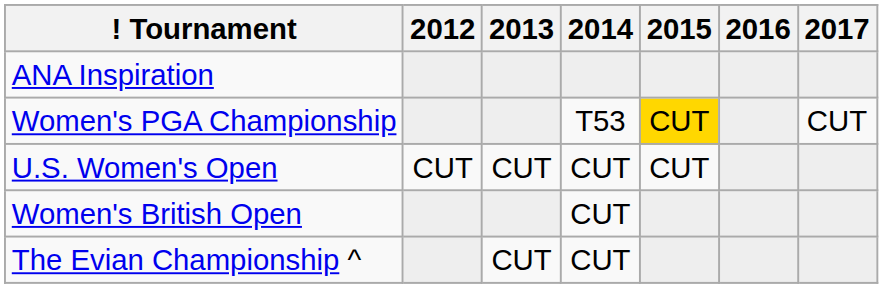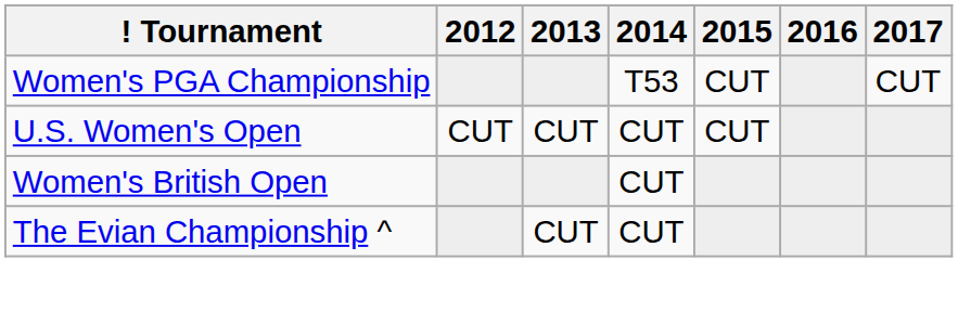 <table class="wikitable" style="font-size:95%;text-align:center;">
 <tr>
 <th>! Tournament</th>
 <th>2012</th>
 <th>2013</th>
 <th>2014</th>
 <th>2015</th>
 <th>2016</th>
 <th>2017</th>
 </tr>
 <tr>
-<td align=left><a href='#'>ANA Inspiration</a></td>
-<td style="background:#eeeeee;"></td>
-<td style="background:#eeeeee;"></td>
-<td style="background:#eeeeee;"></td>
-<td style="background:#eeeeee;"></td>
-<td style="background:#eeeeee;"></td>
-<td style="background:#eeeeee;"></td>
-</tr>
-<tr>
 <td align=left><a href='#'>Women's PGA Championship</a></td>
 <td style="background:#eeeeee;"></td>
 <td style="background:#eeeeee;"></td>
 <td>T53</td>
-<td style="background: gold;">CUT</td>
+<td>CUT</td>
 <td style="background:#eeeeee;"></td>
 <td>CUT</td>
 </tr>
 <tr>
 <td align=left><a href='#'>U.S. Women's Open</a></td>
 <td>CUT</td>
 <td>CUT</td>
 <td>CUT</td>
 <td>CUT</td>
 <td style="background:#eeeeee;"></td>
 <td style="background:#eeeeee;"></td>
 </tr>
 <tr>
 <td align=left><a href='#'>Women's British Open</a></td>
 <td style="background:#eeeeee;"></td>
 <td style="background:#eeeeee;"></td>
 <td>CUT</td>
 <td style="background:#eeeeee;"></td>
 <td style="background:#eeeeee;"></td>
 <td style="background:#eeeeee;"></td>
 </tr>
 <tr>
 <td align=left><a href='#'>The Evian Championship</a> ^</td>
 <td style="background:#eeeeee;" colspan=1></td>
 <td>CUT</td>
 <td>CUT</td>
 <td style="background:#eeeeee;"></td>
 <td style="background:#eeeeee;"></td>
 <td style="background:#eeeeee;"></td>
 </tr>
 </table>
